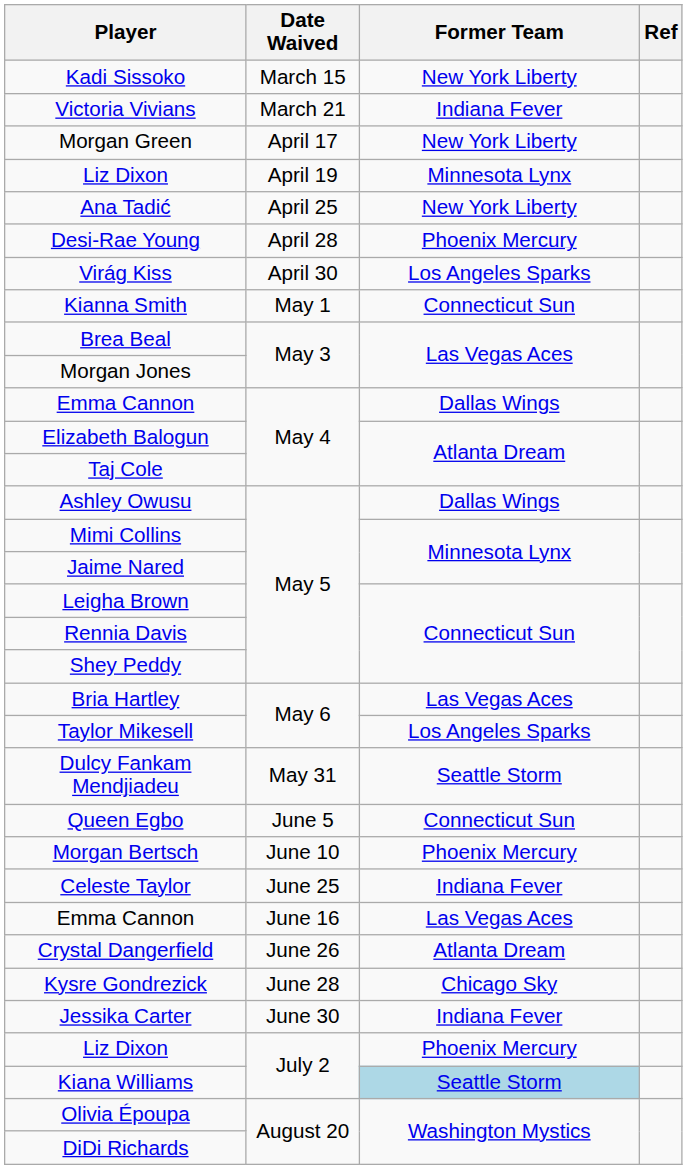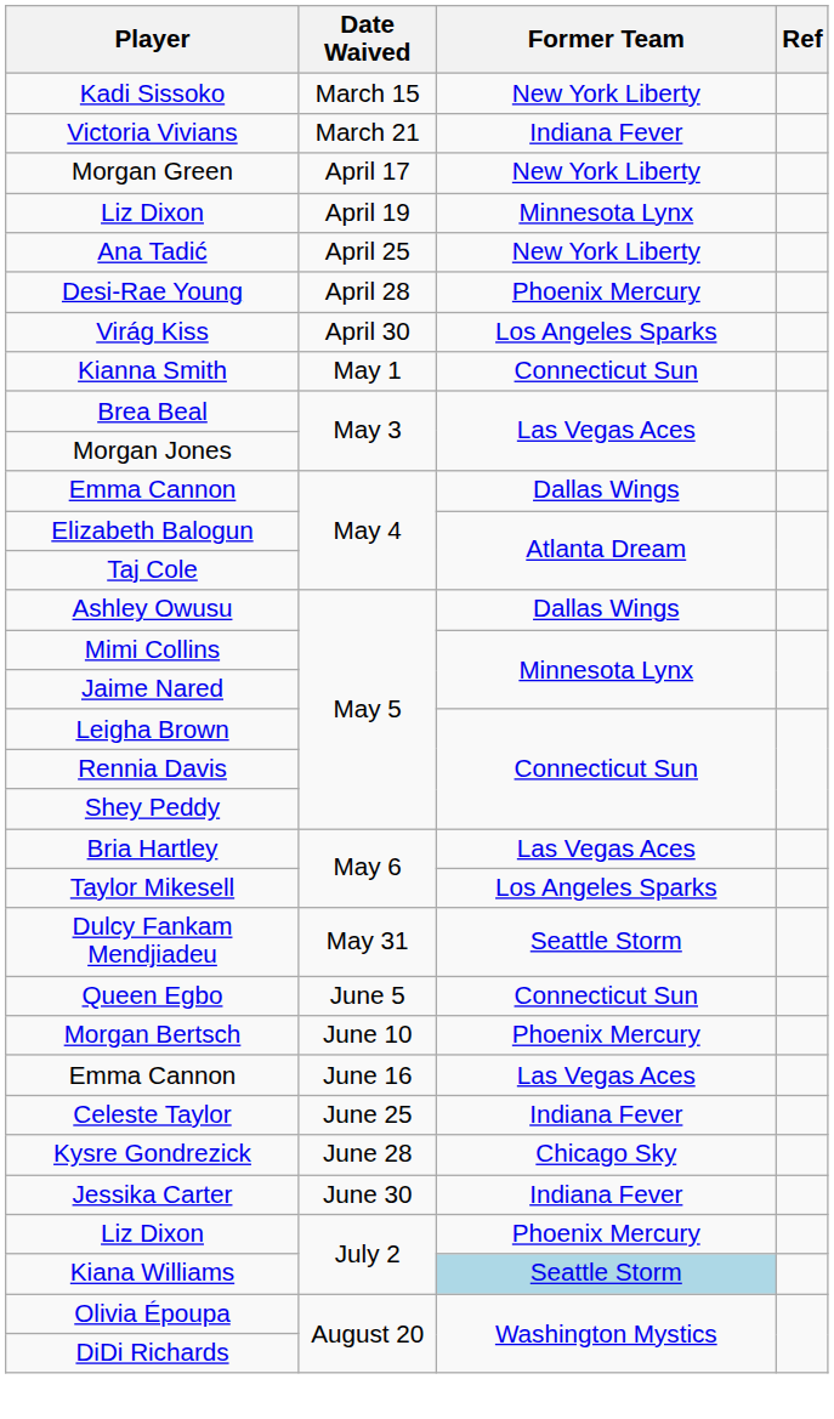 <table class="wikitable sortable" style="text-align:center">
 <tr>
 <th style="width:180px">Player</th>
 <th style="width:80px">Date Waived</th>
 <th style="width:210px">Former Team</th>
 <th class="unsortable">Ref</th>
 </tr>
 <tr>
 <td><a href='#'>Kadi Sissoko</a></td>
 <td>March 15</td>
 <td><a href='#'>New York Liberty</a></td>
 <td></td>
 </tr>
 <tr>
 <td><a href='#'>Victoria Vivians</a></td>
 <td>March 21</td>
 <td><a href='#'>Indiana Fever</a></td>
 <td></td>
 </tr>
 <tr>
 <td>Morgan Green</td>
 <td>April 17</td>
 <td><a href='#'>New York Liberty</a></td>
 <td></td>
 </tr>
 <tr>
 <td><a href='#'>Liz Dixon</a></td>
 <td>April 19</td>
 <td><a href='#'>Minnesota Lynx</a></td>
 <td></td>
 </tr>
 <tr>
 <td><a href='#'>Ana Tadić</a></td>
 <td>April 25</td>
 <td><a href='#'>New York Liberty</a></td>
 <td></td>
 </tr>
 <tr>
 <td><a href='#'>Desi-Rae Young</a></td>
 <td>April 28</td>
 <td><a href='#'>Phoenix Mercury</a></td>
 <td></td>
 </tr>
 <tr>
 <td><a href='#'>Virág Kiss</a></td>
 <td>April 30</td>
 <td><a href='#'>Los Angeles Sparks</a></td>
 <td></td>
 </tr>
 <tr>
 <td><a href='#'>Kianna Smith</a></td>
 <td>May 1</td>
 <td><a href='#'>Connecticut Sun</a></td>
 <td></td>
 </tr>
 <tr>
 <td><a href='#'>Brea Beal</a></td>
 <td rowspan=2>May 3</td>
 <td rowspan=2><a href='#'>Las Vegas Aces</a></td>
 <td rowspan=2></td>
 </tr>
 <tr>
 <td>Morgan Jones</td>
 </tr>
 <tr>
 <td><a href='#'>Emma Cannon</a></td>
 <td rowspan=3>May 4</td>
 <td><a href='#'>Dallas Wings</a></td>
 <td></td>
 </tr>
 <tr>
 <td><a href='#'>Elizabeth Balogun</a></td>
 <td rowspan=2><a href='#'>Atlanta Dream</a></td>
 <td rowspan=2></td>
 </tr>
 <tr>
 <td><a href='#'>Taj Cole</a></td>
 </tr>
 <tr>
 <td><a href='#'>Ashley Owusu</a></td>
 <td rowspan=6>May 5</td>
 <td><a href='#'>Dallas Wings</a></td>
 <td></td>
 </tr>
 <tr>
 <td><a href='#'>Mimi Collins</a></td>
 <td rowspan=2><a href='#'>Minnesota Lynx</a></td>
 <td rowspan=2></td>
 </tr>
 <tr>
 <td><a href='#'>Jaime Nared</a></td>
 </tr>
 <tr>
 <td><a href='#'>Leigha Brown</a></td>
 <td rowspan=3><a href='#'>Connecticut Sun</a></td>
 <td rowspan=3></td>
 </tr>
 <tr>
 <td><a href='#'>Rennia Davis</a></td>
 </tr>
 <tr>
 <td><a href='#'>Shey Peddy</a></td>
 </tr>
 <tr>
 <td><a href='#'>Bria Hartley</a></td>
 <td rowspan=2>May 6</td>
 <td><a href='#'>Las Vegas Aces</a></td>
 <td></td>
 </tr>
 <tr>
 <td><a href='#'>Taylor Mikesell</a></td>
 <td><a href='#'>Los Angeles Sparks</a></td>
 <td></td>
 </tr>
 <tr>
 <td><a href='#'>Dulcy Fankam Mendjiadeu</a></td>
 <td>May 31</td>
 <td><a href='#'>Seattle Storm</a></td>
 <td></td>
 </tr>
 <tr>
 <td><a href='#'>Queen Egbo</a></td>
 <td>June 5</td>
 <td><a href='#'>Connecticut Sun</a></td>
 <td></td>
 </tr>
 <tr>
 <td><a href='#'>Morgan Bertsch</a></td>
 <td>June 10</td>
 <td><a href='#'>Phoenix Mercury</a></td>
 <td></td>
 </tr>
 <tr>
-<td><a href='#'>Celeste Taylor</a></td>
-<td>June 25</td>
-<td><a href='#'>Indiana Fever</a></td>
-<td></td>
-</tr>
-<tr>
 <td>Emma Cannon</td>
 <td>June 16</td>
 <td><a href='#'>Las Vegas Aces</a></td>
 <td></td>
 </tr>
 <tr>
-<td><a href='#'>Crystal Dangerfield</a></td>
-<td>June 26</td>
-<td><a href='#'>Atlanta Dream</a></td>
+<td><a href='#'>Celeste Taylor</a></td>
+<td>June 25</td>
+<td><a href='#'>Indiana Fever</a></td>
 <td></td>
 </tr>
 <tr>
 <td><a href='#'>Kysre Gondrezick</a></td>
 <td>June 28</td>
 <td><a href='#'>Chicago Sky</a></td>
 <td></td>
 </tr>
 <tr>
 <td><a href='#'>Jessika Carter</a></td>
 <td>June 30</td>
 <td><a href='#'>Indiana Fever</a></td>
 <td></td>
 </tr>
 <tr>
 <td><a href='#'>Liz Dixon</a></td>
 <td rowspan=2>July 2</td>
 <td><a href='#'>Phoenix Mercury</a></td>
 <td></td>
 </tr>
 <tr>
 <td><a href='#'>Kiana Williams</a></td>
 <td style="background: lightblue;"><a href='#'>Seattle Storm</a></td>
 <td></td>
 </tr>
 <tr>
 <td><a href='#'>Olivia Époupa</a></td>
 <td rowspan=2>August 20</td>
 <td rowspan=2><a href='#'>Washington Mystics</a></td>
 <td rowspan=2></td>
 </tr>
 <tr>
 <td><a href='#'>DiDi Richards</a></td>
 </tr>
 </table>
